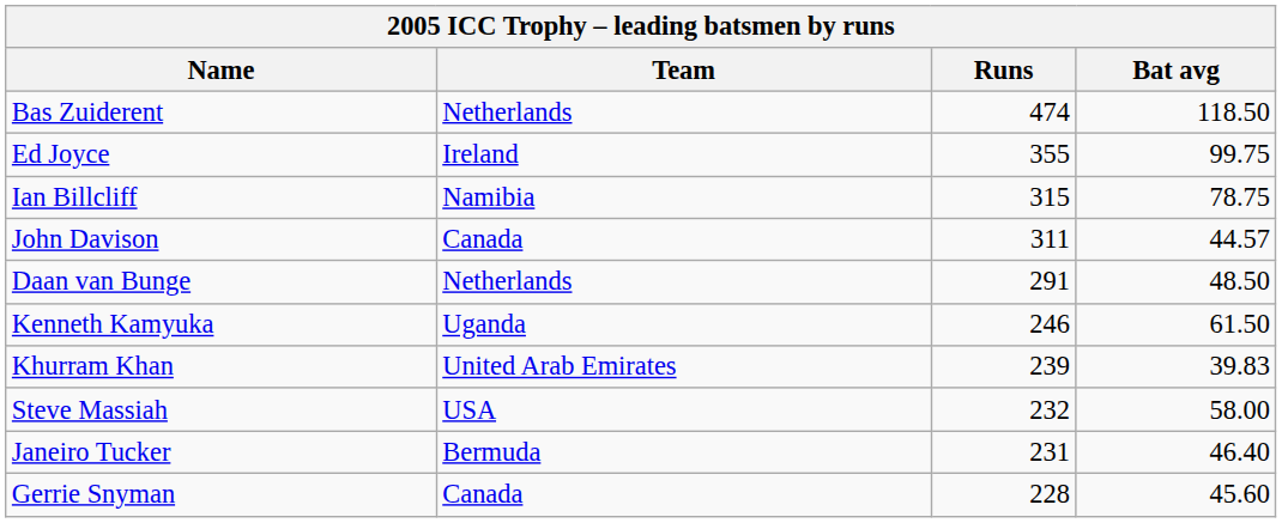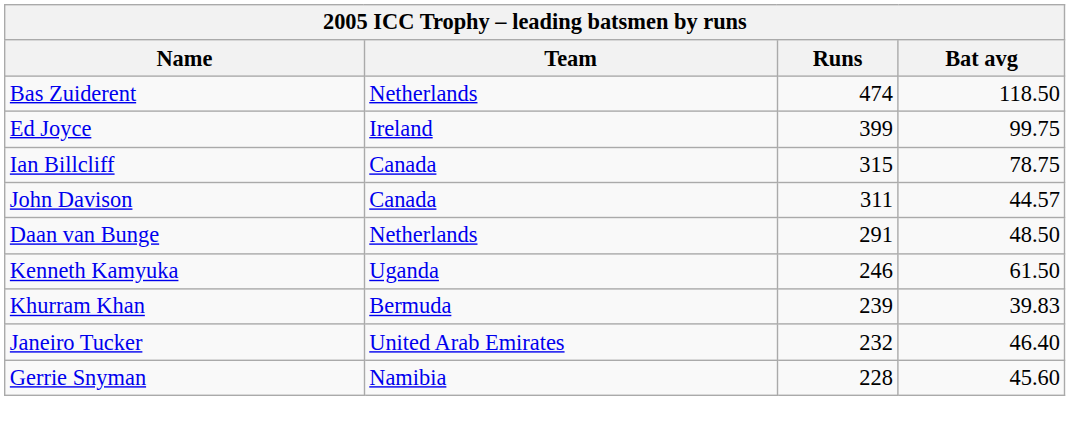 <table class="wikitable" style="width:60%;text-align:right">
 <tr>
 <th colspan="4">2005 ICC Trophy – leading batsmen by runs</th>
 </tr>
 <tr>
 <th>Name</th>
 <th>Team</th>
 <th>Runs</th>
 <th>Bat avg</th>
 </tr>
 <tr>
 <td align="left"><a href='#'>Bas Zuiderent</a></td>
 <td align="left"><a href='#'>Netherlands</a></td>
 <td>474</td>
 <td>118.50</td>
 </tr>
 <tr>
 <td align="left"><a href='#'>Ed Joyce</a></td>
 <td align="left"><a href='#'>Ireland</a></td>
-<td>355</td>
+<td>399</td>
 <td>99.75</td>
 </tr>
 <tr>
 <td align="left"><a href='#'>Ian Billcliff</a></td>
-<td align="left"><a href='#'>Namibia</a></td>
+<td align="left"><a href='#'>Canada</a></td>
 <td>315</td>
 <td>78.75</td>
 </tr>
 <tr>
 <td align="left"><a href='#'>John Davison</a></td>
 <td align="left"><a href='#'>Canada</a></td>
 <td>311</td>
 <td>44.57</td>
 </tr>
 <tr>
 <td align="left"><a href='#'>Daan van Bunge</a></td>
 <td align="left"><a href='#'>Netherlands</a></td>
 <td>291</td>
 <td>48.50</td>
 </tr>
 <tr>
 <td align="left"><a href='#'>Kenneth Kamyuka</a></td>
 <td align="left"><a href='#'>Uganda</a></td>
 <td>246</td>
 <td>61.50</td>
 </tr>
 <tr>
 <td align="left"><a href='#'>Khurram Khan</a></td>
-<td align="left"><a href='#'>United Arab Emirates</a></td>
+<td align="left"><a href='#'>Bermuda</a></td>
 <td>239</td>
 <td>39.83</td>
 </tr>
 <tr>
-<td align="left"><a href='#'>Steve Massiah</a></td>
-<td align="left"><a href='#'>USA</a></td>
+<td align="left"><a href='#'>Janeiro Tucker</a></td>
+<td align="left"><a href='#'>United Arab Emirates</a></td>
 <td>232</td>
-<td>58.00</td>
-</tr>
-<tr>
-<td align="left"><a href='#'>Janeiro Tucker</a></td>
-<td align="left"><a href='#'>Bermuda</a></td>
-<td>231</td>
 <td>46.40</td>
 </tr>
 <tr>
 <td align="left"><a href='#'>Gerrie Snyman</a></td>
-<td align="left"><a href='#'>Canada</a></td>
+<td align="left"><a href='#'>Namibia</a></td>
 <td>228</td>
 <td>45.60</td>
 </tr>
 </table>
